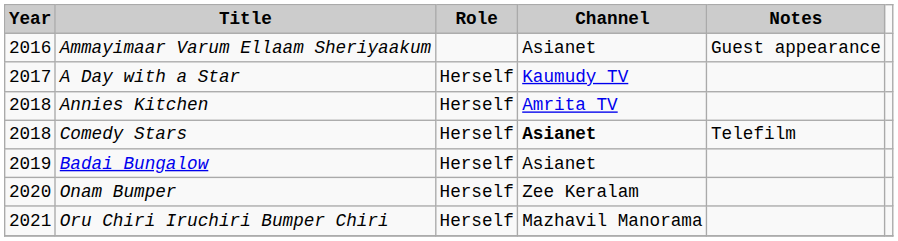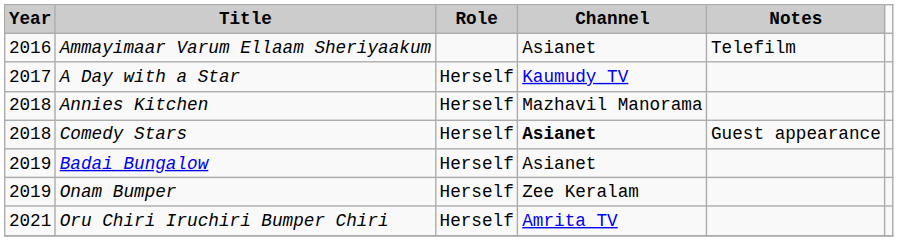 <table class="wikitable">
 <tr>
 <th style="background:#ccc;">Year</th>
 <th style="background:#ccc;">Title</th>
 <th style="background:#ccc;">Role</th>
 <th style="background:#ccc;">Channel</th>
 <th style="background:#ccc;">Notes</th>
 </tr>
 <tr>
 <td>2016</td>
 <td><em>Ammayimaar Varum Ellaam Sheriyaakum</em></td>
 <td></td>
 <td>Asianet</td>
-<td>Guest appearance</td>
+<td>Telefilm</td>
 <td></td>
 </tr>
 <tr>
 <td>2017</td>
 <td><em>A Day with a Star</em></td>
 <td>Herself</td>
 <td><a href='#'>Kaumudy TV</a></td>
 <td></td>
 <td></td>
 </tr>
 <tr>
 <td>2018</td>
 <td><em>Annies Kitchen</em></td>
 <td>Herself</td>
-<td><a href='#'>Amrita TV</a></td>
+<td>Mazhavil Manorama</td>
 <td></td>
 <td></td>
 </tr>
 <tr>
 <td>2018</td>
 <td><em>Comedy Stars</em></td>
 <td>Herself</td>
 <td><strong>Asianet</strong></td>
-<td>Telefilm</td>
+<td>Guest appearance</td>
 <td></td>
 </tr>
 <tr>
 <td>2019</td>
 <td><em><a href='#'>Badai Bungalow</a></em></td>
 <td>Herself</td>
 <td>Asianet</td>
 <td></td>
 <td></td>
 </tr>
 <tr>
-<td>2020</td>
+<td>2019</td>
 <td><em>Onam Bumper</em></td>
 <td>Herself</td>
 <td>Zee Keralam</td>
 <td></td>
 <td></td>
 </tr>
 <tr>
 <td>2021</td>
 <td><em>Oru Chiri Iruchiri Bumper Chiri</em></td>
 <td>Herself</td>
-<td>Mazhavil Manorama</td>
+<td><a href='#'>Amrita TV</a></td>
 <td></td>
 <td></td>
 </tr>
 <tr>
 </tr>
 </table>
